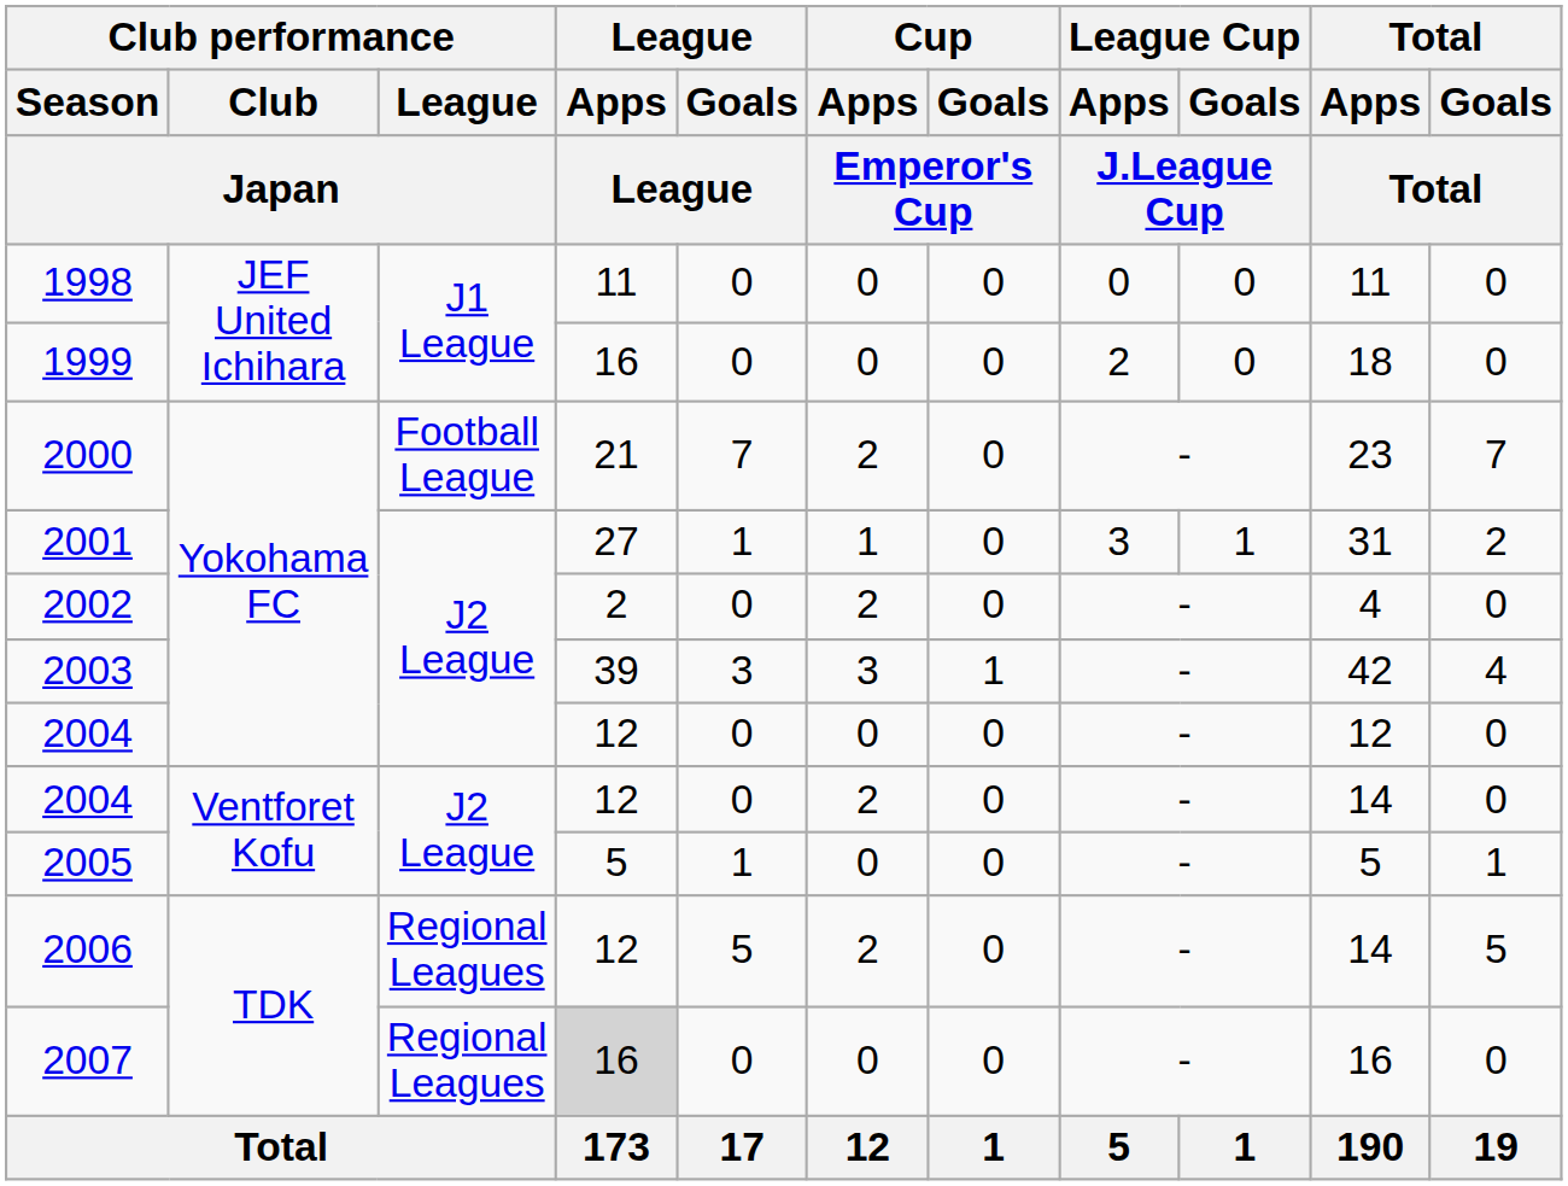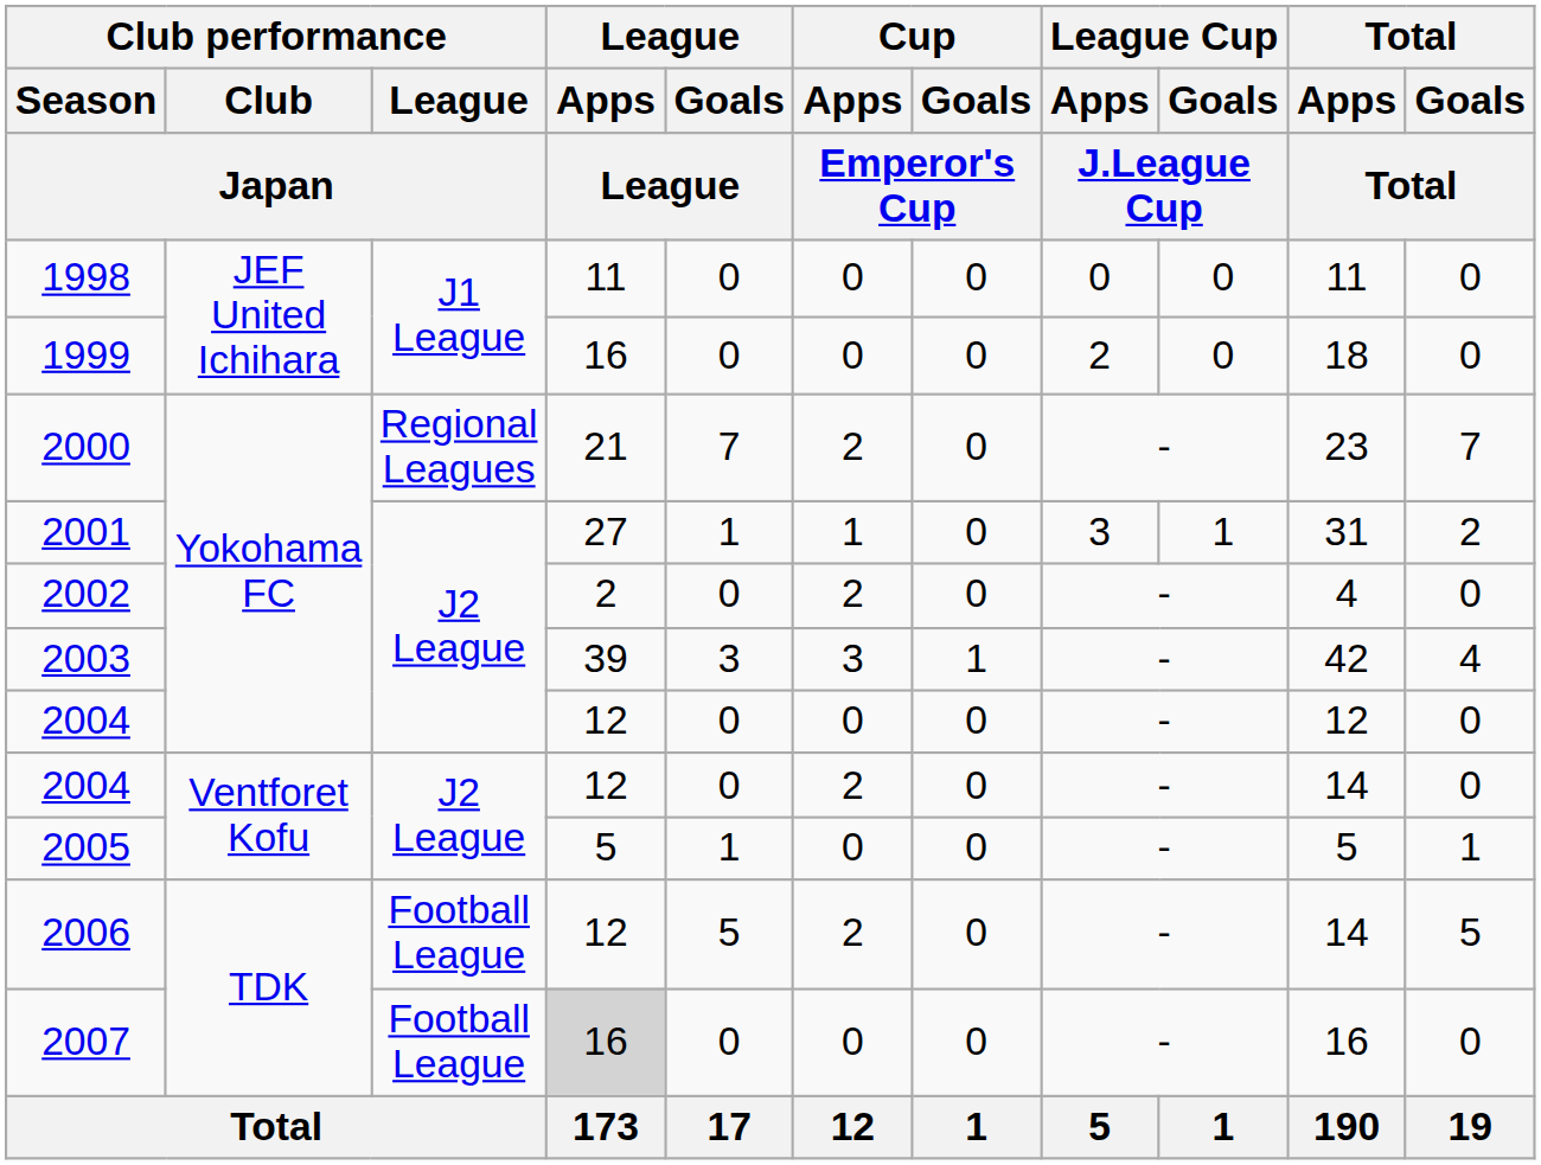 <table class="wikitable" style="text-align:center;">
 <tr>
 <th colspan=3>Club performance</th>
 <th colspan=2>League</th>
 <th colspan=2>Cup</th>
 <th colspan=2>League Cup</th>
 <th colspan=2>Total</th>
 </tr>
 <tr>
 <th>Season</th>
 <th>Club</th>
 <th>League</th>
 <th>Apps</th>
 <th>Goals</th>
 <th>Apps</th>
 <th>Goals</th>
 <th>Apps</th>
 <th>Goals</th>
 <th>Apps</th>
 <th>Goals</th>
 </tr>
 <tr>
 <th colspan=3>Japan</th>
 <th colspan=2>League</th>
 <th colspan=2><a href='#'>Emperor's Cup</a></th>
 <th colspan=2><a href='#'>J.League Cup</a></th>
 <th colspan=2>Total</th>
 </tr>
 <tr>
 <td><a href='#'>1998</a></td>
 <td rowspan="2"><a href='#'>JEF United Ichihara</a></td>
 <td rowspan="2"><a href='#'>J1 League</a></td>
 <td>11</td>
 <td>0</td>
 <td>0</td>
 <td>0</td>
 <td>0</td>
 <td>0</td>
 <td>11</td>
 <td>0</td>
 </tr>
 <tr>
 <td><a href='#'>1999</a></td>
 <td>16</td>
 <td>0</td>
 <td>0</td>
 <td>0</td>
 <td>2</td>
 <td>0</td>
 <td>18</td>
 <td>0</td>
 </tr>
 <tr>
 <td><a href='#'>2000</a></td>
 <td rowspan="5"><a href='#'>Yokohama FC</a></td>
-<td><a href='#'>Football League</a></td>
+<td><a href='#'>Regional Leagues</a></td>
 <td>21</td>
 <td>7</td>
 <td>2</td>
 <td>0</td>
 <td colspan="2">-</td>
 <td>23</td>
 <td>7</td>
 </tr>
 <tr>
 <td><a href='#'>2001</a></td>
 <td rowspan="4"><a href='#'>J2 League</a></td>
 <td>27</td>
 <td>1</td>
 <td>1</td>
 <td>0</td>
 <td>3</td>
 <td>1</td>
 <td>31</td>
 <td>2</td>
 </tr>
 <tr>
 <td><a href='#'>2002</a></td>
 <td>2</td>
 <td>0</td>
 <td>2</td>
 <td>0</td>
 <td colspan="2">-</td>
 <td>4</td>
 <td>0</td>
 </tr>
 <tr>
 <td><a href='#'>2003</a></td>
 <td>39</td>
 <td>3</td>
 <td>3</td>
 <td>1</td>
 <td colspan="2">-</td>
 <td>42</td>
 <td>4</td>
 </tr>
 <tr>
 <td><a href='#'>2004</a></td>
 <td>12</td>
 <td>0</td>
 <td>0</td>
 <td>0</td>
 <td colspan="2">-</td>
 <td>12</td>
 <td>0</td>
 </tr>
 <tr>
 <td><a href='#'>2004</a></td>
 <td rowspan="2"><a href='#'>Ventforet Kofu</a></td>
 <td rowspan="2"><a href='#'>J2 League</a></td>
 <td>12</td>
 <td>0</td>
 <td>2</td>
 <td>0</td>
 <td colspan="2">-</td>
 <td>14</td>
 <td>0</td>
 </tr>
 <tr>
 <td><a href='#'>2005</a></td>
 <td>5</td>
 <td>1</td>
 <td>0</td>
 <td>0</td>
 <td colspan="2">-</td>
 <td>5</td>
 <td>1</td>
 </tr>
 <tr>
 <td><a href='#'>2006</a></td>
 <td rowspan="2"><a href='#'>TDK</a></td>
-<td><a href='#'>Regional Leagues</a></td>
+<td><a href='#'>Football League</a></td>
 <td>12</td>
 <td>5</td>
 <td>2</td>
 <td>0</td>
 <td colspan="2">-</td>
 <td>14</td>
 <td>5</td>
 </tr>
 <tr>
 <td><a href='#'>2007</a></td>
-<td><a href='#'>Regional Leagues</a></td>
+<td><a href='#'>Football League</a></td>
 <td style="background: lightgrey;">16</td>
 <td>0</td>
 <td>0</td>
 <td>0</td>
 <td colspan="2">-</td>
 <td>16</td>
 <td>0</td>
 </tr>
 <tr>
 <th colspan=3>Total</th>
 <th>173</th>
 <th>17</th>
 <th>12</th>
 <th>1</th>
 <th>5</th>
 <th>1</th>
 <th>190</th>
 <th>19</th>
 </tr>
 </table>
